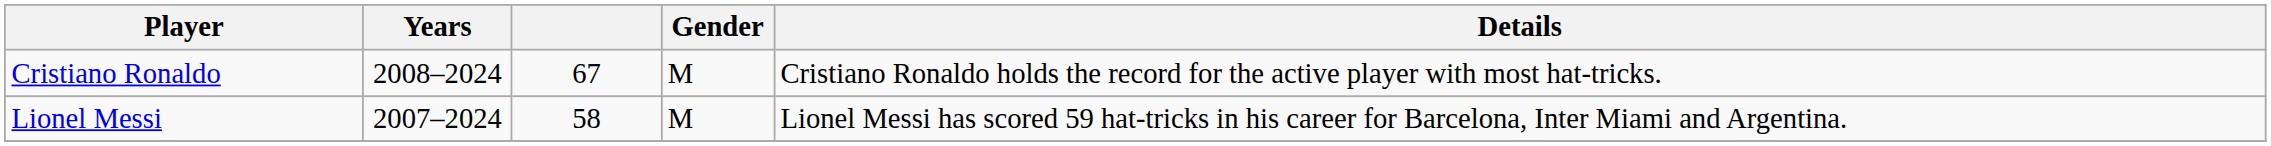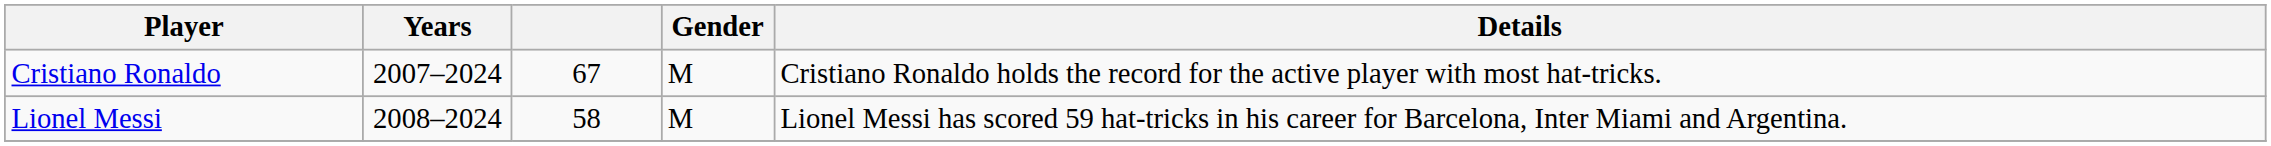 <table class="wikitable sortable" width=100%>
 <tr>
 <th width = 12%>Player</th>
 <th width = 5%>Years</th>
 <th width = 5%></th>
 <th width = 1%>Gender</th>
 <th width="50%">Details</th>
 </tr>
 <tr>
 <td> <a href='#'>Cristiano Ronaldo</a></td>
-<td align=center>2008–2024</td>
+<td align=center>2007–2024</td>
 <td align=center>67</td>
 <td>M</td>
 <td>Cristiano Ronaldo holds the record for the active player with most hat-tricks.</td>
 </tr>
 <tr>
 <td> <a href='#'>Lionel Messi</a></td>
-<td align=center>2007–2024</td>
+<td align=center>2008–2024</td>
 <td align=center>58</td>
 <td>M</td>
 <td>Lionel Messi has scored 59 hat-tricks in his career for Barcelona, Inter Miami and Argentina.</td>
 </tr>
 <tr>
 </tr>
 </table>
